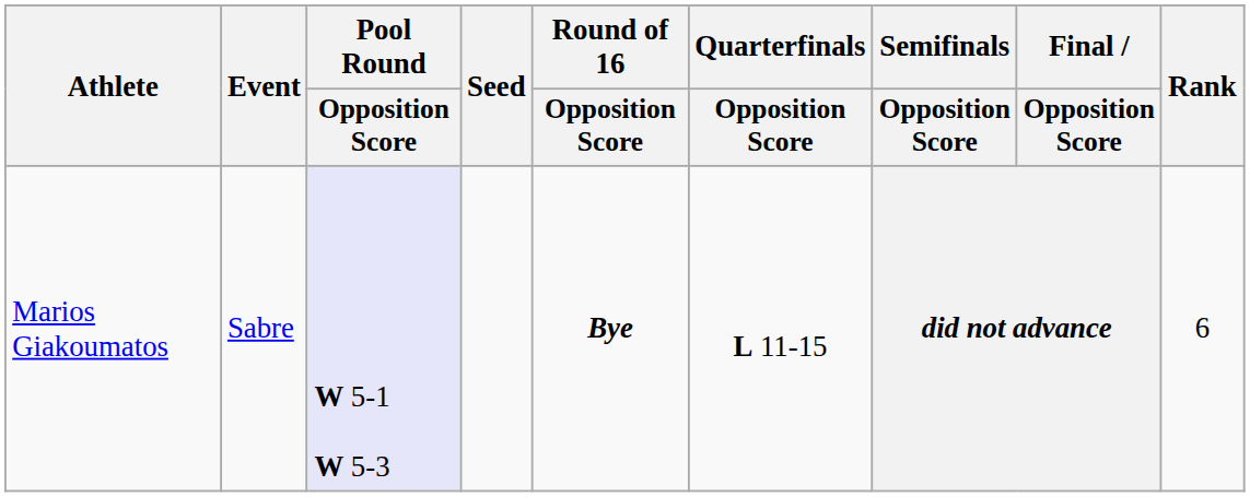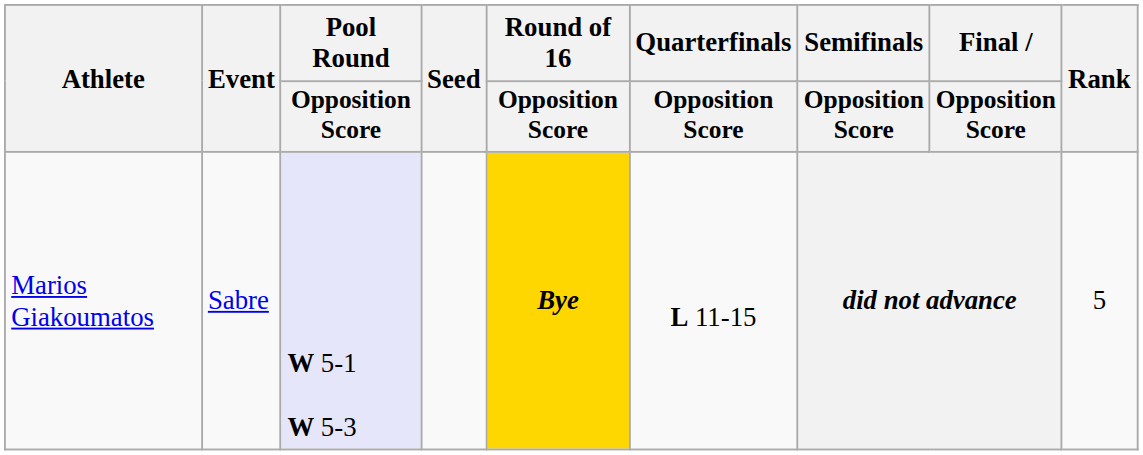 <table class=wikitable style="font-size:90%">
 <tr>
 <th rowspan="2">Athlete</th>
 <th rowspan="2">Event</th>
 <th>Pool Round</th>
 <th rowspan="2">Seed</th>
 <th>Round of 16</th>
 <th>Quarterfinals</th>
 <th>Semifinals</th>
 <th>Final / </th>
 <th rowspan=2>Rank</th>
 </tr>
 <tr style="font-size:95%">
 <th>Opposition<br>Score</th>
 <th>Opposition<br>Score</th>
 <th>Opposition<br>Score</th>
 <th>Opposition<br>Score</th>
 <th>Opposition<br>Score</th>
 </tr>
 <tr align=center>
 <td align=left><a href='#'>Marios Giakoumatos</a></td>
 <td align=left><a href='#'>Sabre</a></td>
 <td align=left style="background: lavender;"><br><br><br><br><br><br><strong>W</strong> 5-1<br><br><strong>W</strong> 5-3</td>
 <td></td>
-<td><strong><em>Bye</em></strong></td>
+<td style="background: gold;"><strong><em>Bye</em></strong></td>
 <td> <br> <strong>L</strong> 11-15</td>
 <th colspan=2><strong><em>did not advance</em></strong></th>
-<td>6</td>
+<td>5</td>
 </tr>
 </table>
